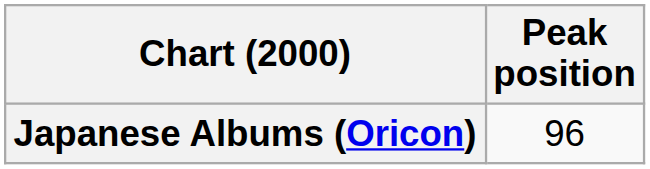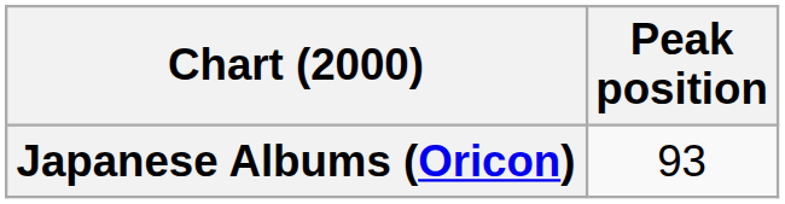 <table class="wikitable plainrowheaders" style="text-align:center">
 <tr>
 <th>Chart (2000)</th>
 <th>Peak<br>position</th>
 </tr>
 <tr>
 <th scope="row">Japanese Albums (<a href='#'>Oricon</a>)</th>
-<td>96</td>
+<td>93</td>
 </tr>
 </table>
